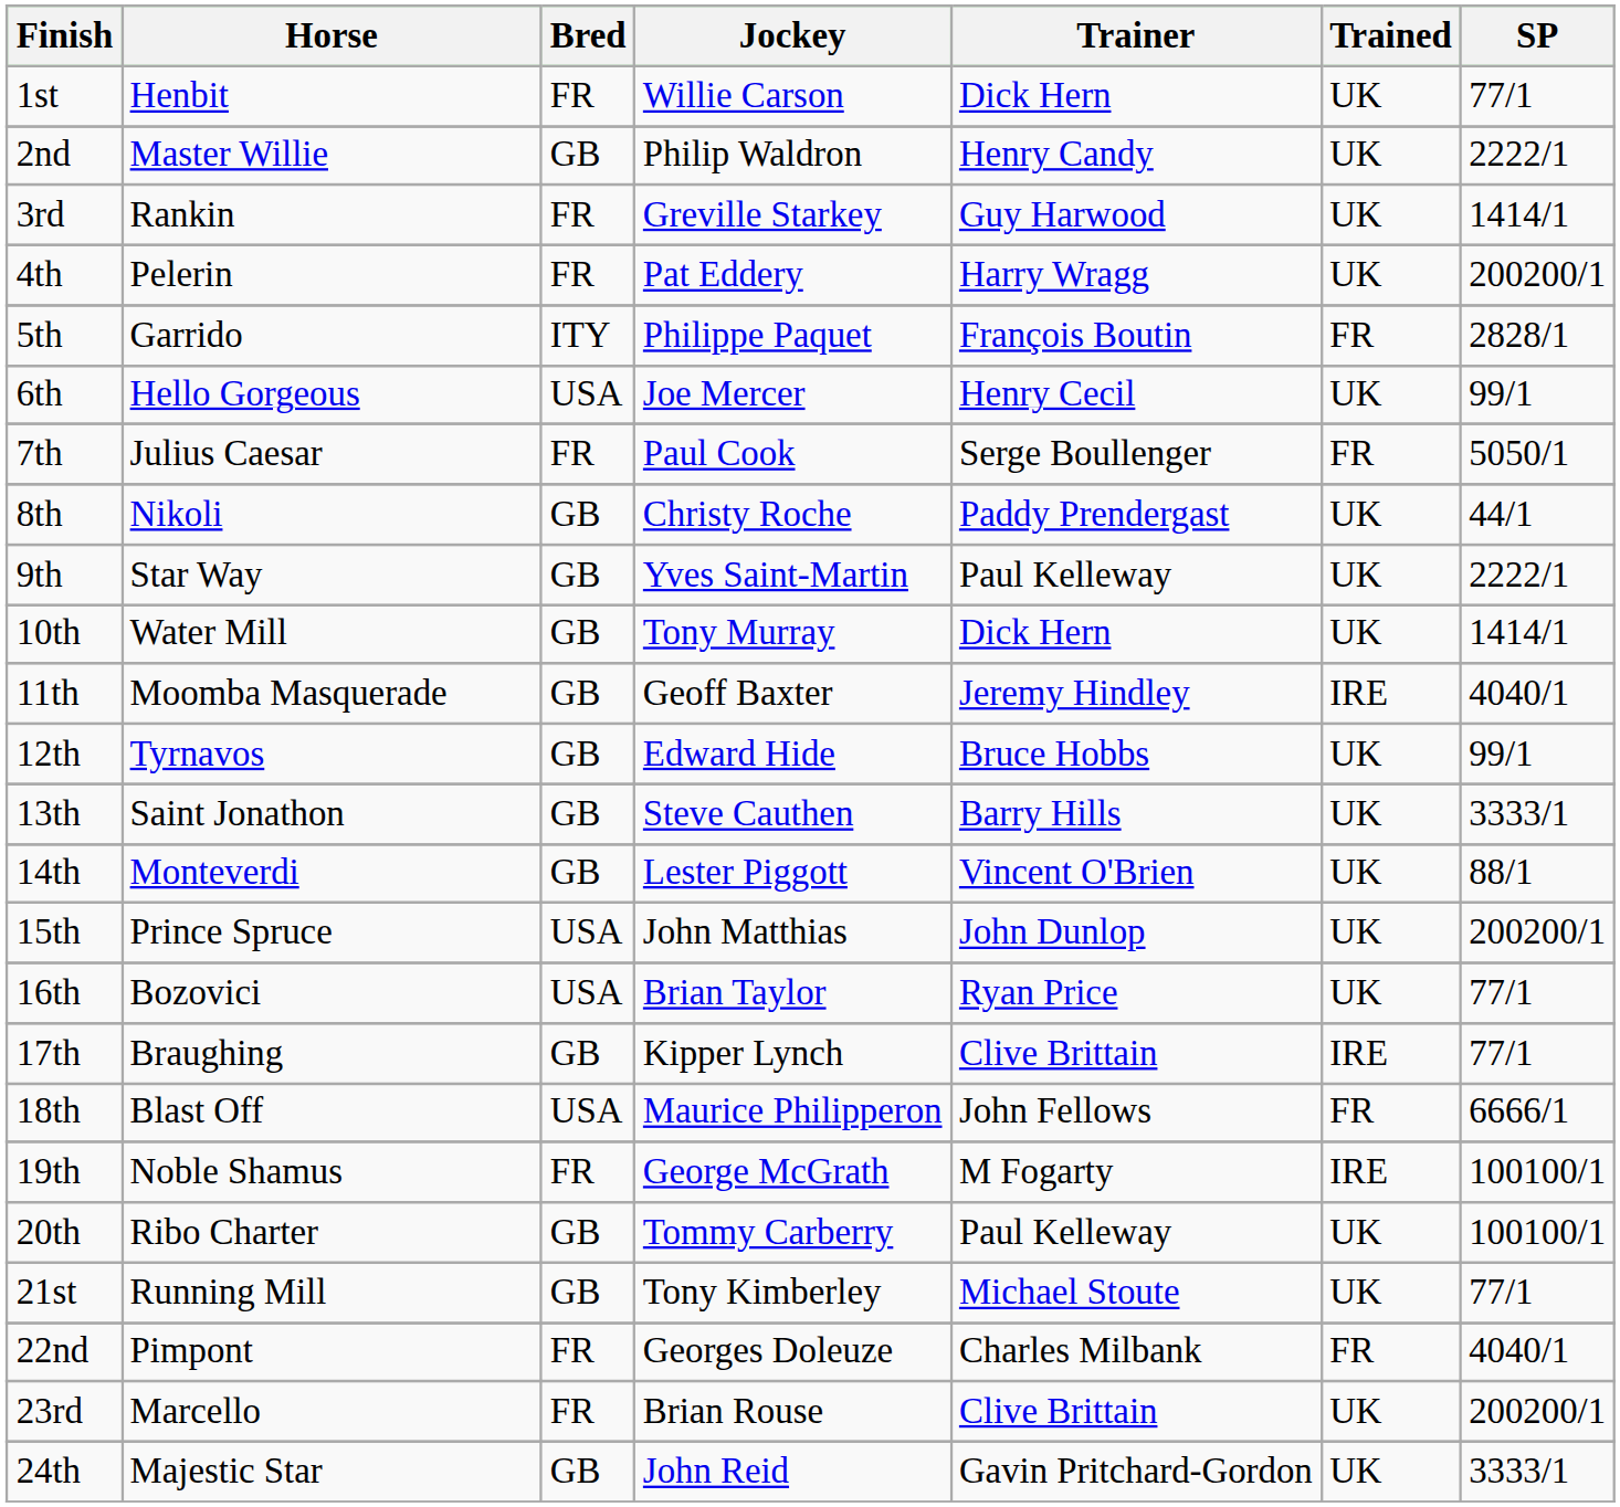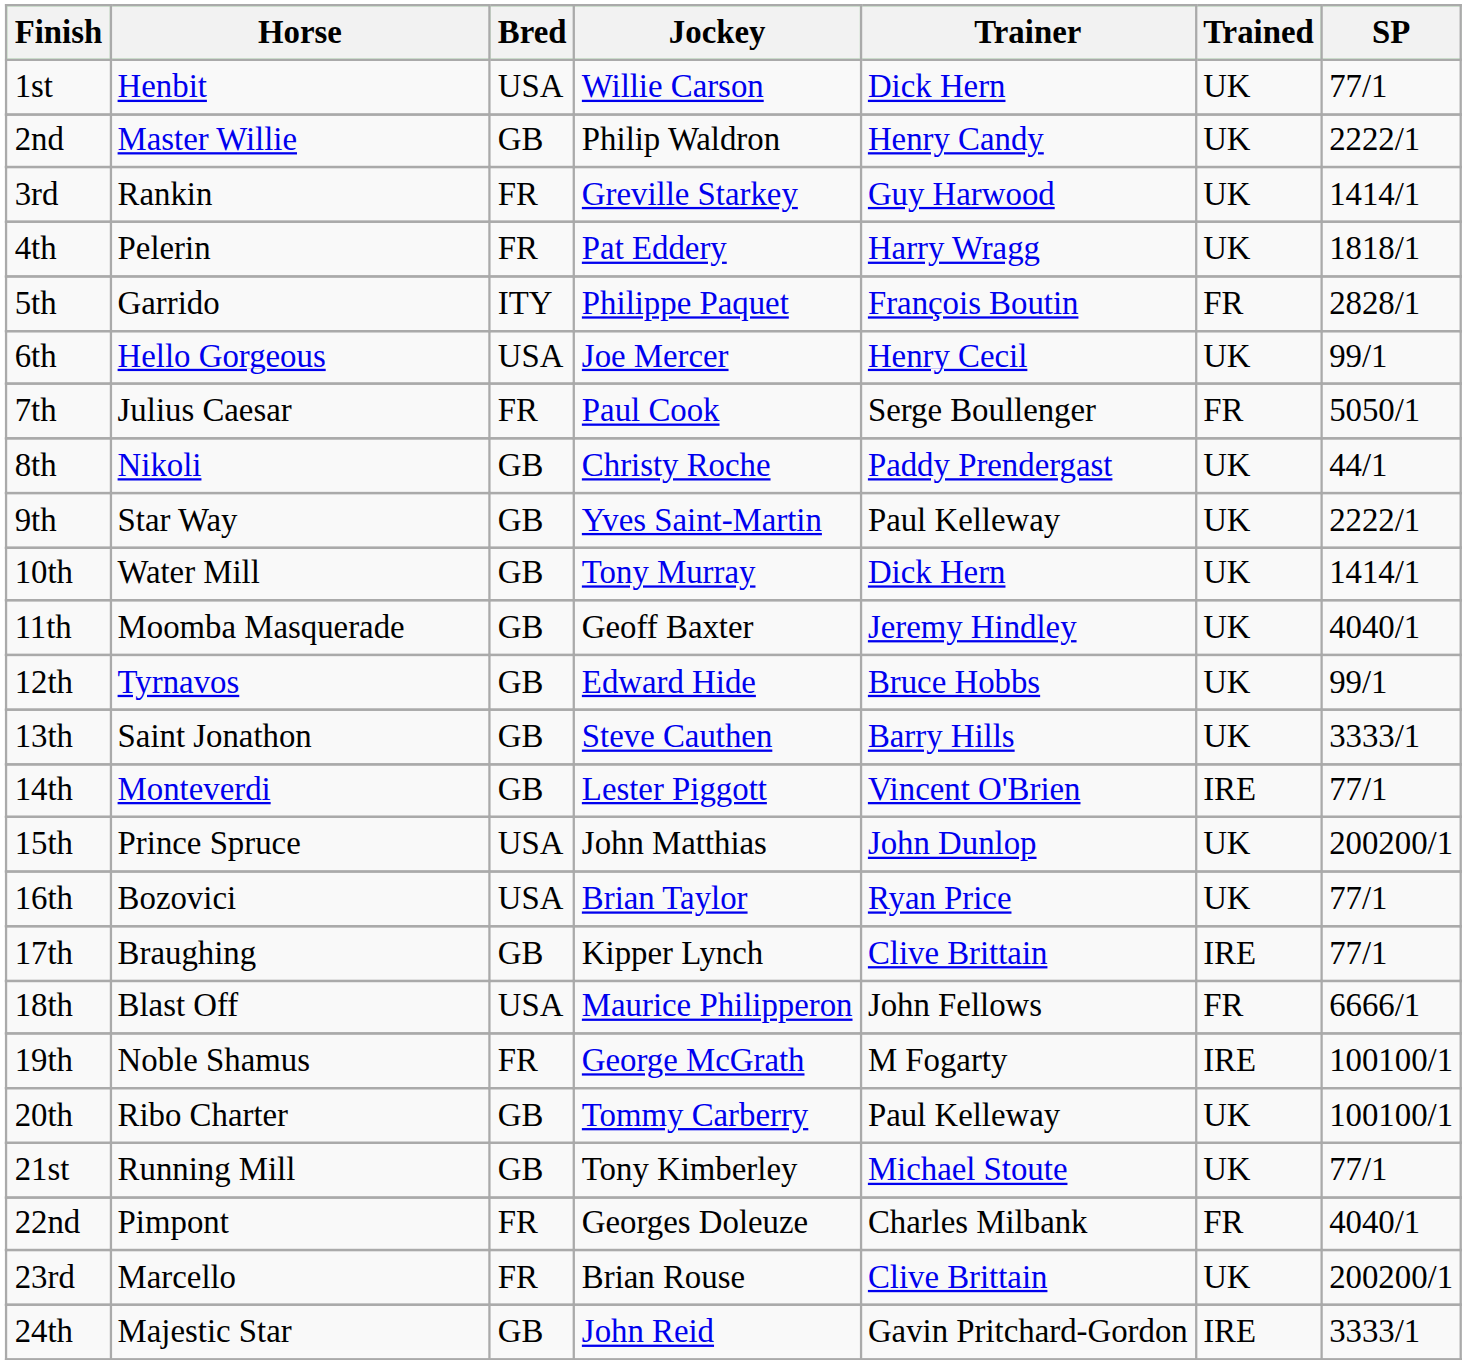 <table class = "wikitable sortable" | border="2" cellpadding="2" style=" text-align:centre; margin-left:1em; float:centre ;border-collapse: collapse; font-size:90%">
 <tr style="background:#77dd77; text-align:center;">
 <th><strong>Finish</strong></th>
 <th width="160px"><strong>Horse</strong></th>
 <th><strong>Bred</strong></th>
 <th><strong>Jockey</strong></th>
 <th><strong>Trainer</strong></th>
 <th><strong>Trained</strong></th>
 <th><strong>SP</strong></th>
 </tr>
 <tr>
 <td>1st</td>
 <td><a href='#'>Henbit</a></td>
-<td>FR</td>
+<td>USA</td>
 <td><a href='#'>Willie Carson</a></td>
 <td><a href='#'>Dick Hern</a></td>
 <td>UK</td>
 <td><span>7</span>7/1</td>
 </tr>
 <tr>
 </tr>
 <tr>
 <td>2nd</td>
 <td><a href='#'>Master Willie</a></td>
 <td>GB</td>
 <td>Philip Waldron</td>
 <td><a href='#'>Henry Candy</a></td>
 <td>UK</td>
 <td><span>22</span>22/1</td>
 </tr>
 <tr>
 </tr>
 <tr>
 <td>3rd</td>
 <td>Rankin</td>
 <td>FR</td>
 <td><a href='#'>Greville Starkey</a></td>
 <td><a href='#'>Guy Harwood</a></td>
 <td>UK</td>
 <td><span>14</span>14/1</td>
 </tr>
 <tr>
 </tr>
 <tr>
 <td>4th</td>
 <td>Pelerin</td>
 <td>FR</td>
 <td><a href='#'>Pat Eddery</a></td>
 <td><a href='#'>Harry Wragg</a></td>
 <td>UK</td>
-<td><span>200</span>200/1</td>
+<td><span>18</span>18/1</td>
 </tr>
 <tr>
 </tr>
 <tr>
 <td>5th</td>
 <td>Garrido</td>
 <td>ITY</td>
 <td><a href='#'>Philippe Paquet</a></td>
 <td><a href='#'>François Boutin</a></td>
 <td>FR</td>
 <td><span>28</span>28/1</td>
 </tr>
 <tr>
 </tr>
 <tr>
 <td>6th</td>
 <td><a href='#'>Hello Gorgeous</a></td>
 <td>USA</td>
 <td><a href='#'>Joe Mercer</a></td>
 <td><a href='#'>Henry Cecil</a></td>
 <td>UK</td>
 <td><span>9</span>9/1</td>
 </tr>
 <tr>
 </tr>
 <tr>
 <td>7th</td>
 <td>Julius Caesar</td>
 <td>FR</td>
 <td><a href='#'>Paul Cook</a></td>
 <td>Serge Boullenger</td>
 <td>FR</td>
 <td><span>50</span>50/1</td>
 </tr>
 <tr>
 </tr>
 <tr>
 <td>8th</td>
 <td><a href='#'>Nikoli</a></td>
 <td>GB</td>
 <td><a href='#'>Christy Roche</a></td>
 <td><a href='#'>Paddy Prendergast</a></td>
 <td>UK</td>
 <td><span>4</span>4/1</td>
 </tr>
 <tr>
 </tr>
 <tr>
 <td>9th</td>
 <td>Star Way</td>
 <td>GB</td>
 <td><a href='#'>Yves Saint-Martin</a></td>
 <td>Paul Kelleway</td>
 <td>UK</td>
 <td><span>22</span>22/1</td>
 </tr>
 <tr>
 </tr>
 <tr>
 <td>10th</td>
 <td>Water Mill</td>
 <td>GB</td>
 <td><a href='#'>Tony Murray</a></td>
 <td><a href='#'>Dick Hern</a></td>
 <td>UK</td>
 <td><span>14</span>14/1</td>
 </tr>
 <tr>
 </tr>
 <tr>
 <td>11th</td>
 <td>Moomba Masquerade</td>
 <td>GB</td>
 <td>Geoff Baxter</td>
 <td><a href='#'>Jeremy Hindley</a></td>
-<td>IRE</td>
+<td>UK</td>
 <td><span>40</span>40/1</td>
 </tr>
 <tr>
 </tr>
 <tr>
 <td>12th</td>
 <td><a href='#'>Tyrnavos</a></td>
 <td>GB</td>
 <td><a href='#'>Edward Hide</a></td>
 <td><a href='#'>Bruce Hobbs</a></td>
 <td>UK</td>
 <td><span>9</span>9/1</td>
 </tr>
 <tr>
 </tr>
 <tr>
 <td>13th</td>
 <td>Saint Jonathon</td>
 <td>GB</td>
 <td><a href='#'>Steve Cauthen</a></td>
 <td><a href='#'>Barry Hills</a></td>
 <td>UK</td>
 <td><span>33</span>33/1</td>
 </tr>
 <tr>
 </tr>
 <tr>
 <td>14th</td>
 <td><a href='#'>Monteverdi</a></td>
 <td>GB</td>
 <td><a href='#'>Lester Piggott</a></td>
 <td><a href='#'>Vincent O'Brien</a></td>
-<td>UK</td>
-<td><span>8</span>8/1</td>
+<td>IRE</td>
+<td><span>7</span>7/1</td>
 </tr>
 <tr>
 </tr>
 <tr>
 <td>15th</td>
 <td>Prince Spruce</td>
 <td>USA</td>
 <td>John Matthias</td>
 <td><a href='#'>John Dunlop</a></td>
 <td>UK</td>
 <td><span>200</span>200/1</td>
 </tr>
 <tr>
 </tr>
 <tr>
 <td>16th</td>
 <td>Bozovici</td>
 <td>USA</td>
 <td><a href='#'>Brian Taylor</a></td>
 <td><a href='#'>Ryan Price</a></td>
 <td>UK</td>
 <td><span>7</span>7/1</td>
 </tr>
 <tr>
 </tr>
 <tr>
 <td>17th</td>
 <td>Braughing</td>
 <td>GB</td>
 <td>Kipper Lynch</td>
 <td><a href='#'>Clive Brittain</a></td>
 <td>IRE</td>
 <td><span>7</span>7/1</td>
 </tr>
 <tr>
 </tr>
 <tr>
 <td>18th</td>
 <td>Blast Off</td>
 <td>USA</td>
 <td><a href='#'>Maurice Philipperon</a></td>
 <td>John Fellows</td>
 <td>FR</td>
 <td><span>66</span>66/1</td>
 </tr>
 <tr>
 </tr>
 <tr>
 <td>19th</td>
 <td>Noble Shamus</td>
 <td>FR</td>
 <td><a href='#'>George McGrath</a></td>
 <td>M Fogarty</td>
 <td>IRE</td>
 <td><span>100</span>100/1</td>
 </tr>
 <tr>
 </tr>
 <tr>
 <td>20th</td>
 <td>Ribo Charter</td>
 <td>GB</td>
 <td><a href='#'>Tommy Carberry</a></td>
 <td>Paul Kelleway</td>
 <td>UK</td>
 <td><span>100</span>100/1</td>
 </tr>
 <tr>
 </tr>
 <tr>
 <td>21st</td>
 <td>Running Mill</td>
 <td>GB</td>
 <td>Tony Kimberley</td>
 <td><a href='#'>Michael Stoute</a></td>
 <td>UK</td>
 <td><span>7</span>7/1</td>
 </tr>
 <tr>
 </tr>
 <tr>
 <td>22nd</td>
 <td>Pimpont</td>
 <td>FR</td>
 <td>Georges Doleuze</td>
 <td>Charles Milbank</td>
 <td>FR</td>
 <td><span>40</span>40/1</td>
 </tr>
 <tr>
 </tr>
 <tr>
 <td>23rd</td>
 <td>Marcello</td>
 <td>FR</td>
 <td>Brian Rouse</td>
 <td><a href='#'>Clive Brittain</a></td>
 <td>UK</td>
 <td><span>200</span>200/1</td>
 </tr>
 <tr>
 </tr>
 <tr>
 <td>24th</td>
 <td>Majestic Star</td>
 <td>GB</td>
 <td><a href='#'>John Reid</a></td>
 <td>Gavin Pritchard-Gordon</td>
-<td>UK</td>
+<td>IRE</td>
 <td><span>33</span>33/1</td>
 </tr>
 <tr>
 </tr>
 </table>
